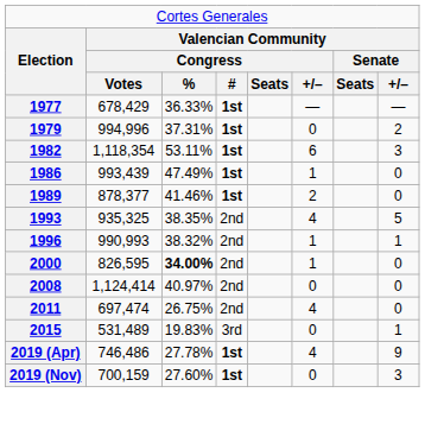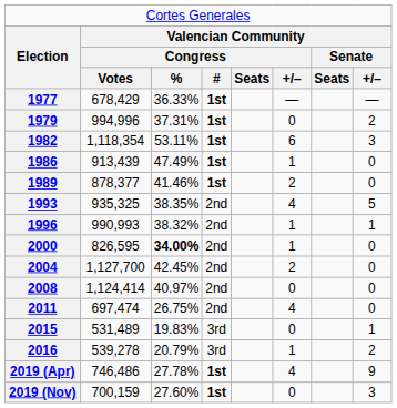 <table class="wikitable" style="font-size:90%; text-align:center;">
 <tr>
 <td colspan="8" align="center"><a href='#'>Cortes Generales</a></td>
 </tr>
 <tr>
 <th rowspan="3" width="75">Election</th>
 <th colspan="7">Valencian Community</th>
 </tr>
 <tr>
 <th colspan="5">Congress</th>
 <th colspan="2">Senate</th>
 </tr>
 <tr>
 <th width="70">Votes</th>
 <th width="35">%</th>
 <th width="25">#</th>
 <th>Seats</th>
 <th width="35">+/–</th>
 <th>Seats</th>
 <th width="35">+/–</th>
 </tr>
 <tr>
 <th><a href='#'>1977</a></th>
 <td>678,429</td>
 <td>36.33%</td>
 <td><strong>1st</strong></td>
 <td></td>
 <td>—</td>
 <td></td>
 <td>—</td>
 </tr>
 <tr>
 <th><a href='#'>1979</a></th>
 <td>994,996</td>
 <td>37.31%</td>
 <td><strong>1st</strong></td>
 <td></td>
 <td>0</td>
 <td></td>
 <td>2</td>
 </tr>
 <tr>
 <th><a href='#'>1982</a></th>
 <td>1,118,354</td>
 <td>53.11%</td>
 <td><strong>1st</strong></td>
 <td></td>
 <td>6</td>
 <td></td>
 <td>3</td>
 </tr>
 <tr>
 <th><a href='#'>1986</a></th>
-<td>993,439</td>
+<td>913,439</td>
 <td>47.49%</td>
 <td><strong>1st</strong></td>
 <td></td>
 <td>1</td>
 <td></td>
 <td>0</td>
 </tr>
 <tr>
 <th><a href='#'>1989</a></th>
 <td>878,377</td>
 <td>41.46%</td>
 <td><strong>1st</strong></td>
 <td></td>
 <td>2</td>
 <td></td>
 <td>0</td>
 </tr>
 <tr>
 <th><a href='#'>1993</a></th>
 <td>935,325</td>
 <td>38.35%</td>
 <td>2nd</td>
 <td></td>
 <td>4</td>
 <td></td>
 <td>5</td>
 </tr>
 <tr>
 <th><a href='#'>1996</a></th>
 <td>990,993</td>
 <td>38.32%</td>
 <td>2nd</td>
 <td></td>
 <td>1</td>
 <td></td>
 <td>1</td>
 </tr>
 <tr>
 <th><a href='#'>2000</a></th>
 <td>826,595</td>
 <td><strong>34.00%</strong></td>
 <td>2nd</td>
 <td></td>
 <td>1</td>
 <td></td>
 <td>0</td>
 </tr>
 <tr>
+<th><a href='#'>2004</a></th>
+<td>1,127,700</td>
+<td>42.45%</td>
+<td>2nd</td>
+<td></td>
+<td>2</td>
+<td></td>
+<td>0</td>
+</tr>
+<tr>
 <th><a href='#'>2008</a></th>
 <td>1,124,414</td>
 <td>40.97%</td>
 <td>2nd</td>
 <td></td>
 <td>0</td>
 <td></td>
 <td>0</td>
 </tr>
 <tr>
 <th><a href='#'>2011</a></th>
 <td>697,474</td>
 <td>26.75%</td>
 <td>2nd</td>
 <td></td>
 <td>4</td>
 <td></td>
 <td>0</td>
 </tr>
 <tr>
 <th><a href='#'>2015</a></th>
 <td>531,489</td>
 <td>19.83%</td>
 <td>3rd</td>
 <td></td>
 <td>0</td>
 <td></td>
 <td>1</td>
 </tr>
 <tr>
+<th><a href='#'>2016</a></th>
+<td>539,278</td>
+<td>20.79%</td>
+<td>3rd</td>
+<td></td>
+<td>1</td>
+<td></td>
+<td>2</td>
+</tr>
+<tr>
 <th><a href='#'>2019 (Apr)</a></th>
 <td>746,486</td>
 <td>27.78%</td>
 <td><strong>1st</strong></td>
 <td></td>
 <td>4</td>
 <td></td>
 <td>9</td>
 </tr>
 <tr>
 <th><a href='#'>2019 (Nov)</a></th>
 <td>700,159</td>
 <td>27.60%</td>
 <td><strong>1st</strong></td>
 <td></td>
 <td>0</td>
 <td></td>
 <td>3</td>
 </tr>
 </table>
